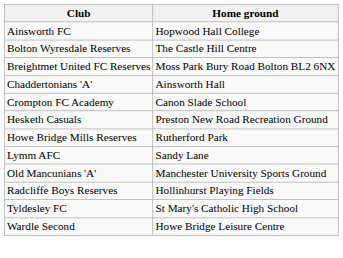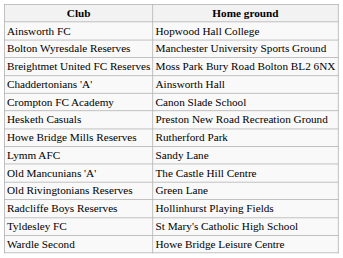 <table class="wikitable">
 <tr>
 <th>Club</th>
 <th>Home ground</th>
 </tr>
 <tr>
 <td>Ainsworth FC</td>
 <td>Hopwood Hall College</td>
 </tr>
 <tr>
 <td>Bolton Wyresdale Reserves</td>
-<td>The Castle Hill Centre</td>
+<td>Manchester University Sports Ground</td>
 </tr>
 <tr>
 <td>Breightmet United FC Reserves</td>
 <td>Moss Park Bury Road Bolton BL2 6NX</td>
 </tr>
 <tr>
 <td>Chaddertonians 'A'</td>
 <td>Ainsworth Hall</td>
 </tr>
 <tr>
 <td>Crompton FC Academy</td>
 <td>Canon Slade School</td>
 </tr>
 <tr>
 <td>Hesketh Casuals</td>
 <td>Preston New Road Recreation Ground</td>
 </tr>
 <tr>
 <td>Howe Bridge Mills Reserves</td>
 <td>Rutherford Park</td>
 </tr>
 <tr>
 <td>Lymm AFC</td>
 <td>Sandy Lane</td>
 </tr>
 <tr>
 <td>Old Mancunians 'A'</td>
-<td>Manchester University Sports Ground</td>
+<td>The Castle Hill Centre</td>
+</tr>
+<tr>
+<td>Old Rivingtonians Reserves</td>
+<td>Green Lane</td>
 </tr>
 <tr>
 <td>Radcliffe Boys Reserves</td>
 <td>Hollinhurst Playing Fields</td>
 </tr>
 <tr>
 <td>Tyldesley FC</td>
 <td>St Mary's Catholic High School</td>
 </tr>
 <tr>
 <td>Wardle Second</td>
 <td>Howe Bridge Leisure Centre</td>
 </tr>
 </table>
